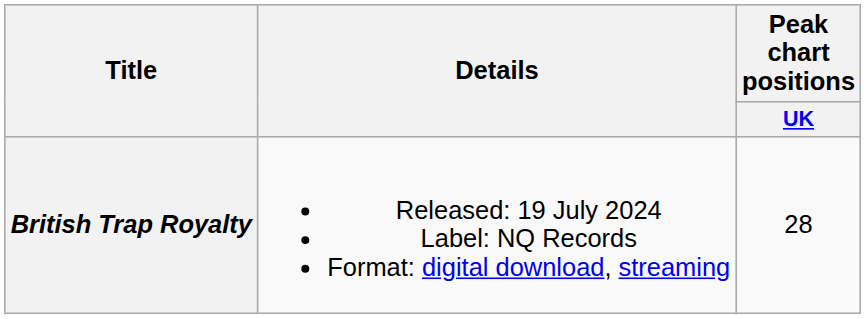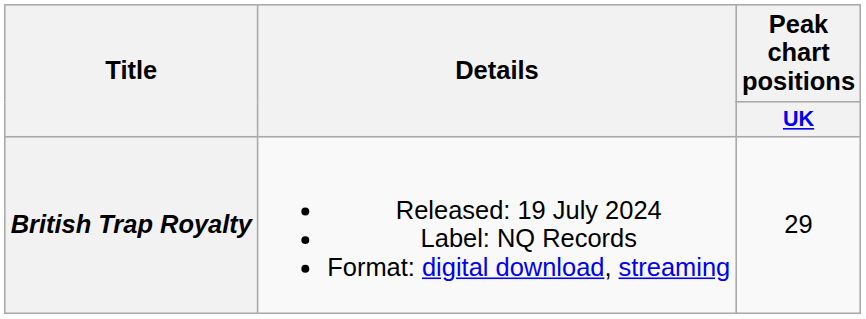 <table class="wikitable plainrowheaders" style="text-align:center;">
 <tr>
 <th scope="col" rowspan="2">Title</th>
 <th scope="col" rowspan="2">Details</th>
 <th scope="col" colspan="2">Peak chart positions</th>
 </tr>
 <tr>
 <th scope="col" style="width:3em;font-size:85%;"><a href='#'>UK</a></th>
 </tr>
 <tr>
 <th scope="row"><em>British Trap Royalty</em></th>
 <td><br><ul><li>Released: 19 July 2024</li><li>Label: NQ Records</li><li>Format: <a href='#'>digital download</a>, <a href='#'>streaming</a></li></ul></td>
-<td>28</td>
+<td>29</td>
 </tr>
 </table>
